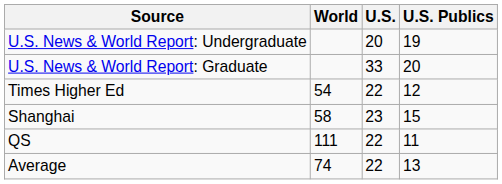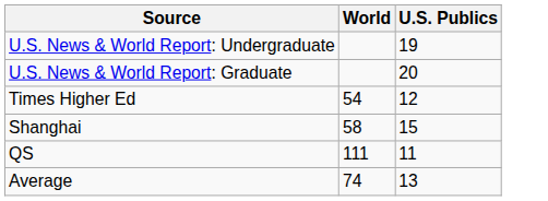 <table class="wikitable sortable">
 <tr>
 <th>Source</th>
 <th>World</th>
-<th>U.S.</th>
 <th>U.S. Publics</th>
 </tr>
 <tr>
 <td><a href='#'>U.S. News & World Report</a>: Undergraduate</td>
 <td></td>
-<td>20</td>
 <td>19</td>
 </tr>
 <tr>
 <td><a href='#'>U.S. News & World Report</a>: Graduate</td>
 <td></td>
-<td>33</td>
 <td>20</td>
 </tr>
 <tr>
 <td>Times Higher Ed</td>
 <td>54</td>
-<td>22</td>
 <td>12</td>
 </tr>
 <tr>
 <td>Shanghai</td>
 <td>58</td>
-<td>23</td>
 <td>15</td>
 </tr>
 <tr>
 <td>QS</td>
 <td>111</td>
-<td>22</td>
 <td>11</td>
 </tr>
 <tr>
 <td>Average</td>
 <td>74</td>
-<td>22</td>
 <td>13</td>
 </tr>
 </table>
